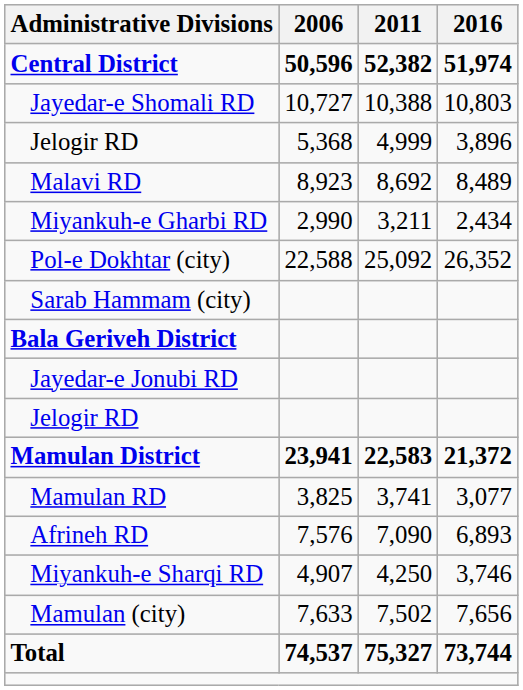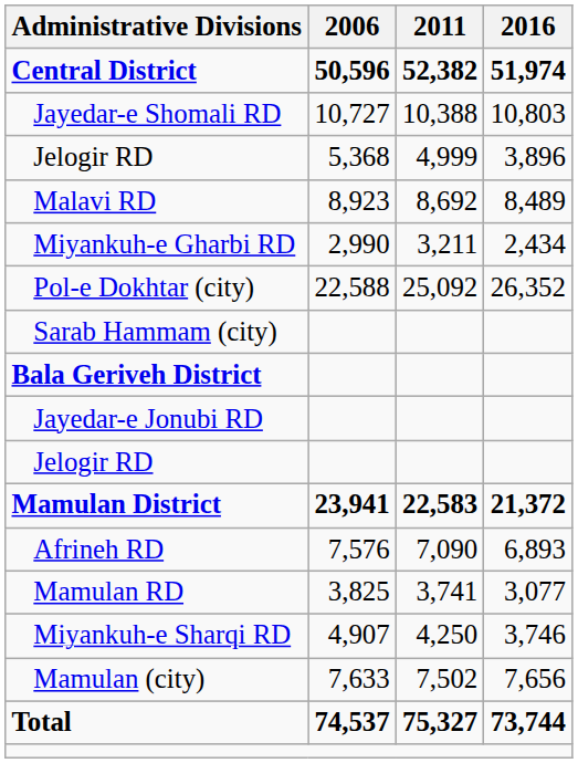 <table class="wikitable">
 <tr>
 <th>Administrative Divisions</th>
 <th>2006</th>
 <th>2011</th>
 <th>2016</th>
 </tr>
 <tr>
 <td><strong><a href='#'>Central District</a></strong></td>
 <td style="text-align: right;"><strong>50,596</strong></td>
 <td style="text-align: right;"><strong>52,382</strong></td>
 <td style="text-align: right;"><strong>51,974</strong></td>
 </tr>
 <tr>
 <td style="padding-left: 1em;"><a href='#'>Jayedar-e Shomali RD</a></td>
 <td style="text-align: right;">10,727</td>
 <td style="text-align: right;">10,388</td>
 <td style="text-align: right;">10,803</td>
 </tr>
 <tr>
 <td style="padding-left: 1em;">Jelogir RD</td>
 <td style="text-align: right;">5,368</td>
 <td style="text-align: right;">4,999</td>
 <td style="text-align: right;">3,896</td>
 </tr>
 <tr>
 <td style="padding-left: 1em;"><a href='#'>Malavi RD</a></td>
 <td style="text-align: right;">8,923</td>
 <td style="text-align: right;">8,692</td>
 <td style="text-align: right;">8,489</td>
 </tr>
 <tr>
 <td style="padding-left: 1em;"><a href='#'>Miyankuh-e Gharbi RD</a></td>
 <td style="text-align: right;">2,990</td>
 <td style="text-align: right;">3,211</td>
 <td style="text-align: right;">2,434</td>
 </tr>
 <tr>
 <td style="padding-left: 1em;"><a href='#'>Pol-e Dokhtar</a> (city)</td>
 <td style="text-align: right;">22,588</td>
 <td style="text-align: right;">25,092</td>
 <td style="text-align: right;">26,352</td>
 </tr>
 <tr>
 <td style="padding-left: 1em;"><a href='#'>Sarab Hammam</a> (city)</td>
 <td style="text-align: right;"></td>
 <td style="text-align: right;"></td>
 <td style="text-align: right;"></td>
 </tr>
 <tr>
 <td><strong><a href='#'>Bala Geriveh District</a></strong></td>
 <td style="text-align: right;"></td>
 <td style="text-align: right;"></td>
 <td style="text-align: right;"></td>
 </tr>
 <tr>
 <td style="padding-left: 1em;"><a href='#'>Jayedar-e Jonubi RD</a></td>
 <td style="text-align: right;"></td>
 <td style="text-align: right;"></td>
 <td style="text-align: right;"></td>
 </tr>
 <tr>
 <td style="padding-left: 1em;"><a href='#'>Jelogir RD</a></td>
 <td style="text-align: right;"></td>
 <td style="text-align: right;"></td>
 <td style="text-align: right;"></td>
 </tr>
 <tr>
 <td><strong><a href='#'>Mamulan District</a></strong></td>
 <td style="text-align: right;"><strong>23,941</strong></td>
 <td style="text-align: right;"><strong>22,583</strong></td>
 <td style="text-align: right;"><strong>21,372</strong></td>
 </tr>
 <tr>
+<td style="padding-left: 1em;"><a href='#'>Afrineh RD</a></td>
+<td style="text-align: right;">7,576</td>
+<td style="text-align: right;">7,090</td>
+<td style="text-align: right;">6,893</td>
+</tr>
+<tr>
 <td style="padding-left: 1em;"><a href='#'>Mamulan RD</a></td>
 <td style="text-align: right;">3,825</td>
 <td style="text-align: right;">3,741</td>
 <td style="text-align: right;">3,077</td>
-</tr>
-<tr>
-<td style="padding-left: 1em;"><a href='#'>Afrineh RD</a></td>
-<td style="text-align: right;">7,576</td>
-<td style="text-align: right;">7,090</td>
-<td style="text-align: right;">6,893</td>
 </tr>
 <tr>
 <td style="padding-left: 1em;"><a href='#'>Miyankuh-e Sharqi RD</a></td>
 <td style="text-align: right;">4,907</td>
 <td style="text-align: right;">4,250</td>
 <td style="text-align: right;">3,746</td>
 </tr>
 <tr>
 <td style="padding-left: 1em;"><a href='#'>Mamulan</a> (city)</td>
 <td style="text-align: right;">7,633</td>
 <td style="text-align: right;">7,502</td>
 <td style="text-align: right;">7,656</td>
 </tr>
 <tr>
 <td><strong>Total</strong></td>
 <td style="text-align: right;"><strong>74,537</strong></td>
 <td style="text-align: right;"><strong>75,327</strong></td>
 <td style="text-align: right;"><strong>73,744</strong></td>
 </tr>
 <tr>
 <td colspan=4></td>
 </tr>
 </table>
